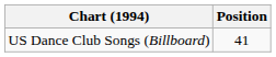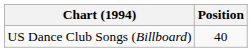 <table class="wikitable sortable">
 <tr>
 <th align="left">Chart (1994)</th>
 <th align="left">Position</th>
 </tr>
 <tr>
 <td align="left">US Dance Club Songs (<em>Billboard</em>)</td>
-<td align="center">41</td>
+<td align="center">40</td>
 </tr>
 </table>
